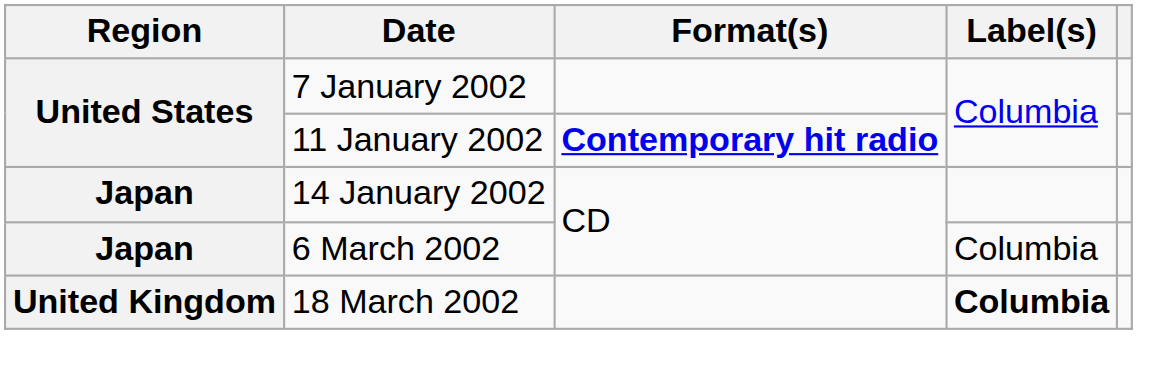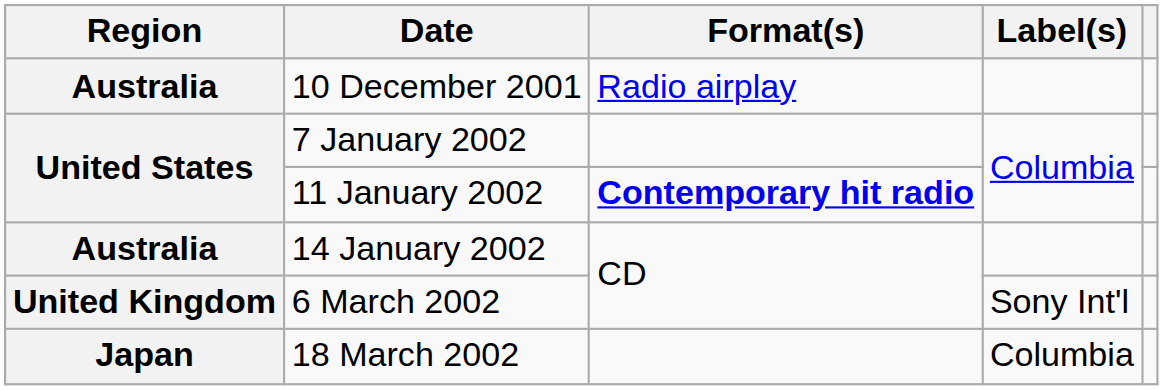 <table class="wikitable plainrowheaders">
 <tr>
 <th scope="col">Region</th>
 <th scope="col">Date</th>
 <th scope="col">Format(s)</th>
 <th scope="col">Label(s)</th>
 <th scope="col"></th>
+</tr>
+<tr>
+<th scope="row">Australia</th>
+<td>10 December 2001</td>
+<td><a href='#'>Radio airplay</a></td>
+<td></td>
+<td></td>
 </tr>
 <tr>
 <th scope="row" rowspan="2">United States</th>
 <td>7 January 2002</td>
 <td></td>
 <td rowspan="2"><a href='#'>Columbia</a></td>
 <td align="center"></td>
 </tr>
 <tr>
 <td>11 January 2002</td>
 <td><strong><a href='#'>Contemporary hit radio</a></strong></td>
 <td align="center"></td>
 </tr>
 <tr>
-<th scope="row">Japan</th>
+<th scope="row">Australia</th>
 <td>14 January 2002</td>
 <td rowspan="2">CD</td>
 <td></td>
 <td align="center"></td>
 </tr>
 <tr>
+<th scope="row">United Kingdom</th>
+<td>6 March 2002</td>
+<td>Sony Int'l</td>
+<td align="center"></td>
+</tr>
+<tr>
 <th scope="row">Japan</th>
-<td>6 March 2002</td>
+<td>18 March 2002</td>
+<td></td>
 <td>Columbia</td>
 <td align="center"></td>
 </tr>
-<tr>
-<th scope="row">United Kingdom</th>
-<td>18 March 2002</td>
-<td></td>
-<td><strong>Columbia</strong></td>
-<td align="center"></td>
-</tr>
 </table>
